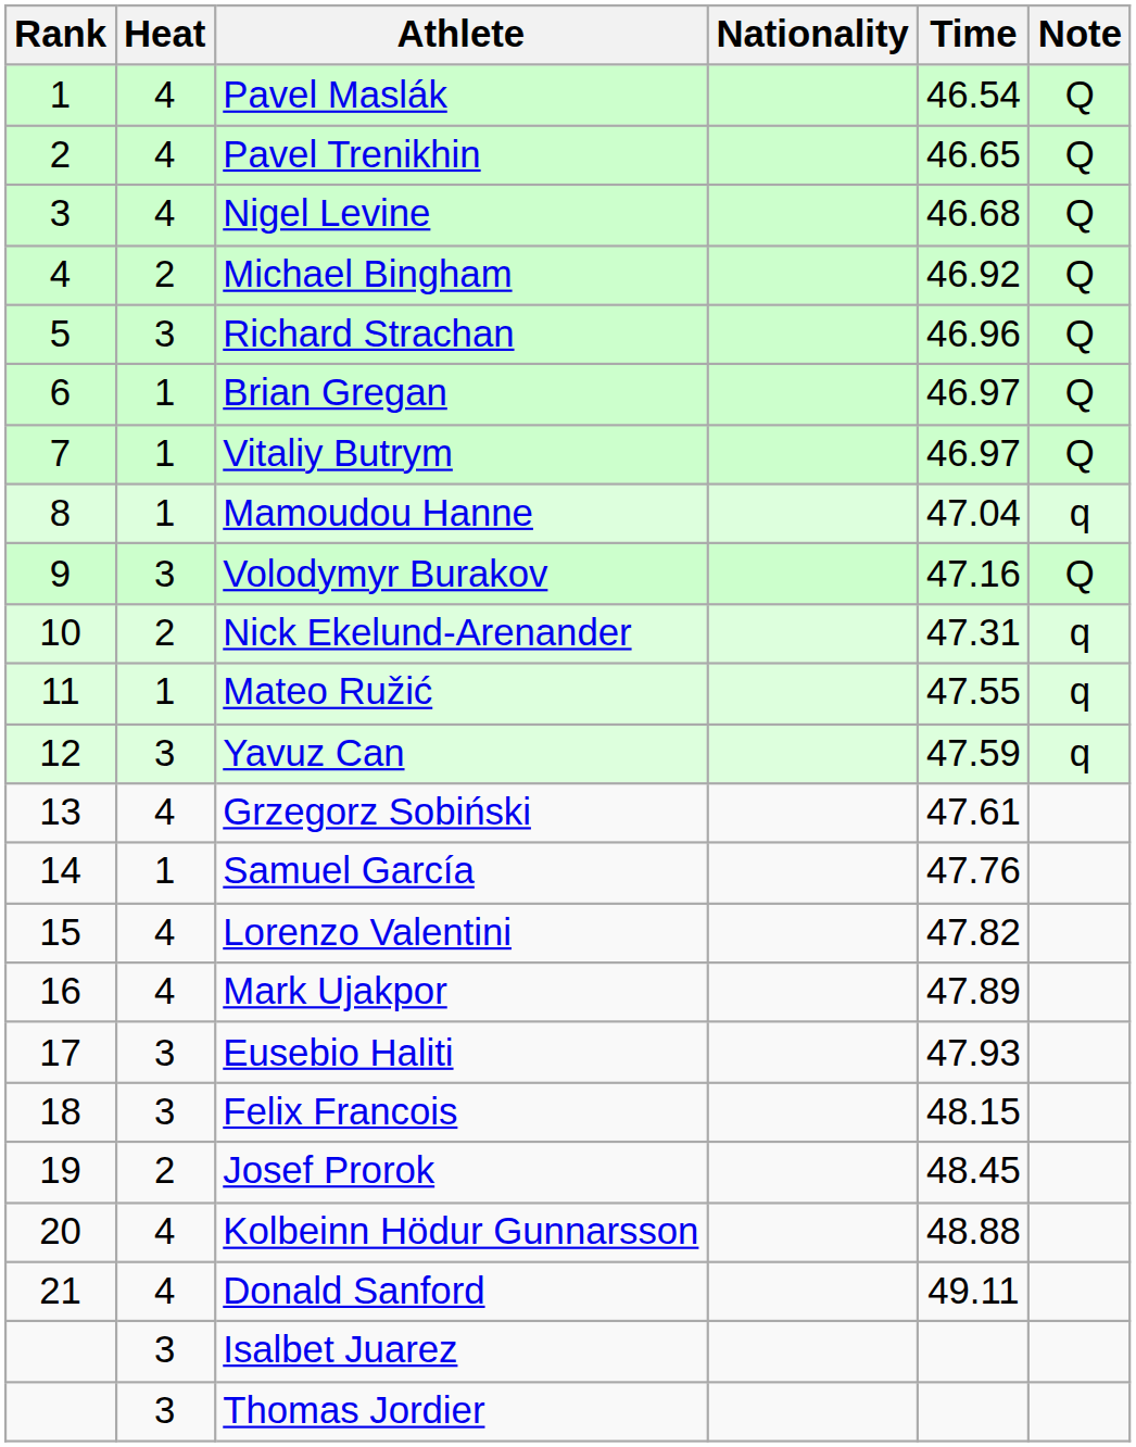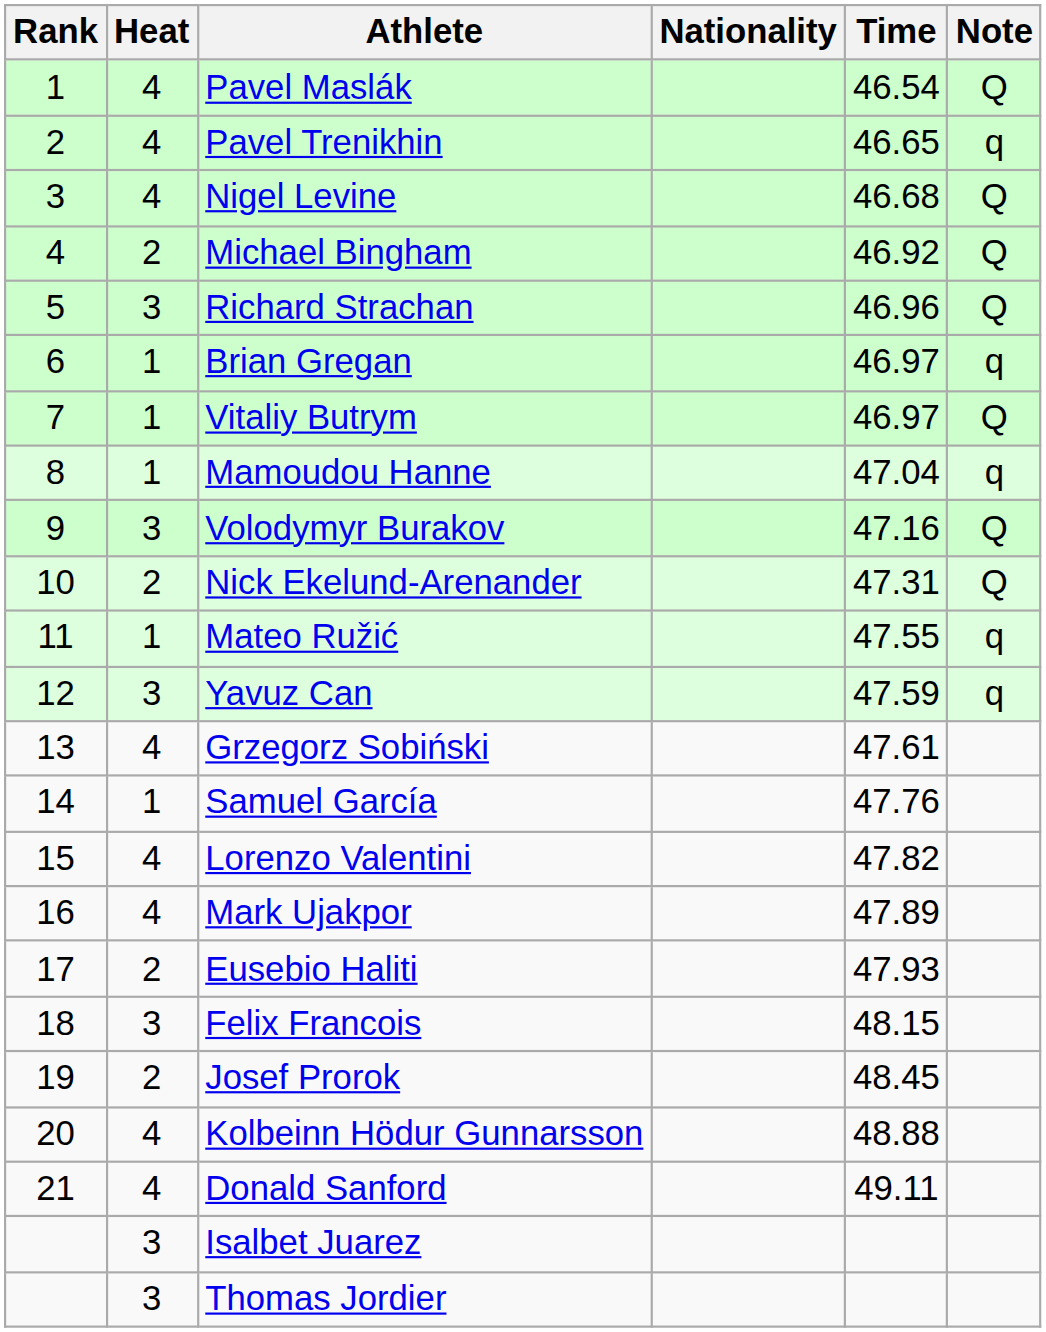 <table class="wikitable sortable" style="text-align:center">
 <tr>
 <th>Rank</th>
 <th>Heat</th>
 <th>Athlete</th>
 <th>Nationality</th>
 <th>Time</th>
 <th>Note</th>
 </tr>
 <tr bgcolor=ccffcc>
 <td>1</td>
 <td>4</td>
 <td align=left><a href='#'>Pavel Maslák</a></td>
 <td align=left></td>
 <td>46.54</td>
 <td>Q</td>
 </tr>
 <tr bgcolor=ccffcc>
 <td>2</td>
 <td>4</td>
 <td align=left><a href='#'>Pavel Trenikhin</a></td>
 <td align=left></td>
 <td>46.65</td>
-<td>Q</td>
+<td>q</td>
 </tr>
 <tr bgcolor=ccffcc>
 <td>3</td>
 <td>4</td>
 <td align=left><a href='#'>Nigel Levine</a></td>
 <td align=left></td>
 <td>46.68</td>
 <td>Q</td>
 </tr>
 <tr bgcolor=ccffcc>
 <td>4</td>
 <td>2</td>
 <td align=left><a href='#'>Michael Bingham</a></td>
 <td align=left></td>
 <td>46.92</td>
 <td>Q</td>
 </tr>
 <tr bgcolor=ccffcc>
 <td>5</td>
 <td>3</td>
 <td align=left><a href='#'>Richard Strachan</a></td>
 <td align=left></td>
 <td>46.96</td>
 <td>Q</td>
 </tr>
 <tr bgcolor=ccffcc>
 <td>6</td>
 <td>1</td>
 <td align=left><a href='#'>Brian Gregan</a></td>
 <td align=left></td>
 <td>46.97</td>
-<td>Q</td>
+<td>q</td>
 </tr>
 <tr bgcolor=ccffcc>
 <td>7</td>
 <td>1</td>
 <td align=left><a href='#'>Vitaliy Butrym</a></td>
 <td align=left></td>
 <td>46.97</td>
 <td>Q</td>
 </tr>
 <tr bgcolor=ddffdd>
 <td>8</td>
 <td>1</td>
 <td align=left><a href='#'>Mamoudou Hanne</a></td>
 <td align=left></td>
 <td>47.04</td>
 <td>q</td>
 </tr>
 <tr bgcolor=ccffcc>
 <td>9</td>
 <td>3</td>
 <td align=left><a href='#'>Volodymyr Burakov</a></td>
 <td align=left></td>
 <td>47.16</td>
 <td>Q</td>
 </tr>
 <tr bgcolor=ddffdd>
 <td>10</td>
 <td>2</td>
 <td align=left><a href='#'>Nick Ekelund-Arenander</a></td>
 <td align=left></td>
 <td>47.31</td>
-<td>q</td>
+<td>Q</td>
 </tr>
 <tr bgcolor=ddffdd>
 <td>11</td>
 <td>1</td>
 <td align=left><a href='#'>Mateo Ružić</a></td>
 <td align=left></td>
 <td>47.55</td>
 <td>q</td>
 </tr>
 <tr bgcolor=ddffdd>
 <td>12</td>
 <td>3</td>
 <td align=left><a href='#'>Yavuz Can</a></td>
 <td align=left></td>
 <td>47.59</td>
 <td>q</td>
 </tr>
 <tr>
 <td>13</td>
 <td>4</td>
 <td align=left><a href='#'>Grzegorz Sobiński</a></td>
 <td align=left></td>
 <td>47.61</td>
 <td></td>
 </tr>
 <tr>
 <td>14</td>
 <td>1</td>
 <td align=left><a href='#'>Samuel García</a></td>
 <td align=left></td>
 <td>47.76</td>
 <td></td>
 </tr>
 <tr>
 <td>15</td>
 <td>4</td>
 <td align=left><a href='#'>Lorenzo Valentini</a></td>
 <td align=left></td>
 <td>47.82</td>
 <td></td>
 </tr>
 <tr>
 <td>16</td>
 <td>4</td>
 <td align=left><a href='#'>Mark Ujakpor</a></td>
 <td align=left></td>
 <td>47.89</td>
 <td></td>
 </tr>
 <tr>
 <td>17</td>
-<td>3</td>
+<td>2</td>
 <td align=left><a href='#'>Eusebio Haliti</a></td>
 <td align=left></td>
 <td>47.93</td>
 <td></td>
 </tr>
 <tr>
 <td>18</td>
 <td>3</td>
 <td align=left><a href='#'>Felix Francois</a></td>
 <td align=left></td>
 <td>48.15</td>
 <td></td>
 </tr>
 <tr>
 <td>19</td>
 <td>2</td>
 <td align=left><a href='#'>Josef Prorok</a></td>
 <td align=left></td>
 <td>48.45</td>
 <td></td>
 </tr>
 <tr>
 <td>20</td>
 <td>4</td>
 <td align=left><a href='#'>Kolbeinn Hödur Gunnarsson</a></td>
 <td align=left></td>
 <td>48.88</td>
 <td></td>
 </tr>
 <tr>
 <td>21</td>
 <td>4</td>
 <td align=left><a href='#'>Donald Sanford</a></td>
 <td align=left></td>
 <td>49.11</td>
 <td></td>
 </tr>
 <tr>
 <td></td>
 <td>3</td>
 <td align=left><a href='#'>Isalbet Juarez</a></td>
 <td align=left></td>
 <td></td>
 <td></td>
 </tr>
 <tr>
 <td></td>
 <td>3</td>
 <td align=left><a href='#'>Thomas Jordier</a></td>
 <td align=left></td>
 <td></td>
 <td></td>
 </tr>
 </table>
